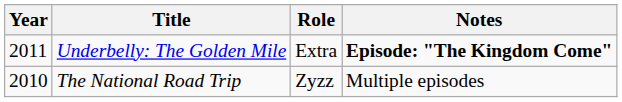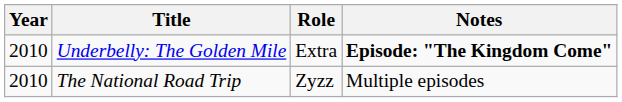 <table class="wikitable sortable">
 <tr>
 <th>Year</th>
 <th>Title</th>
 <th>Role</th>
 <th class="unsortable">Notes</th>
 </tr>
 <tr>
-<td>2011</td>
+<td>2010</td>
 <td><em><a href='#'>Underbelly: The Golden Mile</a></em></td>
 <td>Extra</td>
 <td><strong>Episode: "The Kingdom Come"</strong></td>
 </tr>
 <tr>
 <td>2010</td>
 <td><em>The National Road Trip</em></td>
 <td>Zyzz</td>
 <td>Multiple episodes</td>
 </tr>
 </table>
